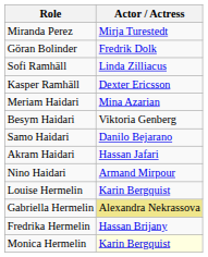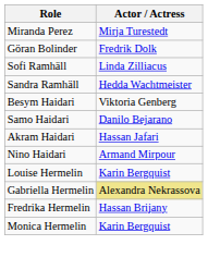 <table class="wikitable">
 <tr>
 <th>Role</th>
 <th>Actor / Actress</th>
 </tr>
 <tr>
 <td>Miranda Perez</td>
 <td><a href='#'>Mirja Turestedt</a></td>
 </tr>
 <tr>
 <td>Göran Bolinder</td>
 <td><a href='#'>Fredrik Dolk</a></td>
 </tr>
 <tr>
 <td>Sofi Ramhäll</td>
 <td><a href='#'>Linda Zilliacus</a></td>
 </tr>
 <tr>
-<td>Kasper Ramhäll</td>
-<td><a href='#'>Dexter Ericsson</a></td>
-</tr>
-<tr>
-<td>Meriam Haidari</td>
-<td><a href='#'>Mina Azarian</a></td>
+<td>Sandra Ramhäll</td>
+<td><a href='#'>Hedda Wachtmeister</a></td>
 </tr>
 <tr>
 <td>Besym Haidari</td>
 <td>Viktoria Genberg</td>
 </tr>
 <tr>
 <td>Samo Haidari</td>
 <td><a href='#'>Danilo Bejarano</a></td>
 </tr>
 <tr>
 <td>Akram Haidari</td>
 <td><a href='#'>Hassan Jafari</a></td>
 </tr>
 <tr>
 <td>Nino Haidari</td>
 <td><a href='#'>Armand Mirpour</a></td>
 </tr>
 <tr>
 <td>Louise Hermelin</td>
 <td><a href='#'>Karin Bergquist</a></td>
 </tr>
 <tr>
 <td>Gabriella Hermelin</td>
 <td style="background: khaki;">Alexandra Nekrassova</td>
 </tr>
 <tr>
 <td>Fredrika Hermelin</td>
 <td><a href='#'>Hassan Brijany</a></td>
 </tr>
 <tr>
 <td>Monica Hermelin</td>
-<td style="background: lightyellow;"><a href='#'>Karin Bergquist</a></td>
+<td><a href='#'>Karin Bergquist</a></td>
 </tr>
 </table>
